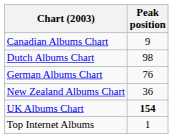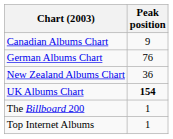 <table class="wikitable sortable">
 <tr>
 <th>Chart (2003)</th>
 <th>Peak<br>position</th>
 </tr>
 <tr>
 <td><a href='#'>Canadian Albums Chart</a></td>
 <td align="center">9</td>
-</tr>
-<tr>
-<td><a href='#'>Dutch Albums Chart</a></td>
-<td align="center">98</td>
 </tr>
 <tr>
 <td><a href='#'>German Albums Chart</a></td>
 <td align="center">76</td>
 </tr>
 <tr>
 <td><a href='#'>New Zealand Albums Chart</a></td>
 <td align="center">36</td>
 </tr>
 <tr>
 <td><a href='#'>UK Albums Chart</a></td>
 <td align="center"><strong>154</strong></td>
 </tr>
 <tr>
+<td>The <a href='#'><em>Billboard</em> 200</a></td>
+<td align="center">1</td>
+</tr>
+<tr>
 <td>Top Internet Albums</td>
 <td align="center">1</td>
 </tr>
 </table>
